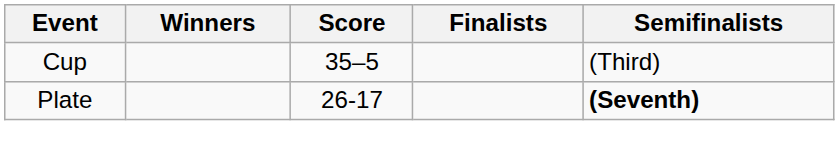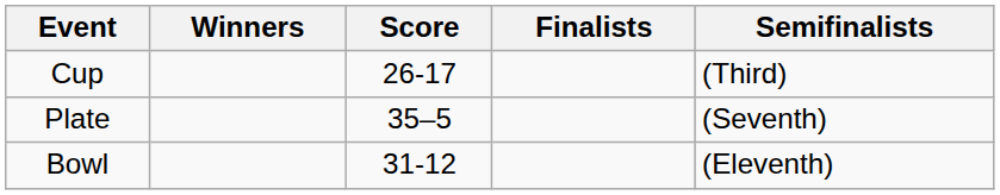 <table class="wikitable" width=550 style="text-align: center">
 <tr>
 <th>Event</th>
 <th>Winners</th>
 <th>Score</th>
 <th>Finalists</th>
 <th>Semifinalists</th>
 </tr>
 <tr>
 <td>Cup</td>
 <td align=left></td>
-<td>35–5</td>
+<td>26-17</td>
 <td align=left></td>
 <td align=left> (Third) <br> </td>
 </tr>
 <tr>
 <td>Plate</td>
 <td align=left></td>
-<td>26-17</td>
+<td>35–5</td>
 <td align=left></td>
-<td align=left><strong> (Seventh) <br> </strong></td>
+<td align=left> (Seventh) <br> </td>
+</tr>
+<tr>
+<td>Bowl</td>
+<td align=left></td>
+<td>31-12</td>
+<td align=left></td>
+<td align=left> (Eleventh) <br> </td>
 </tr>
 </table>
